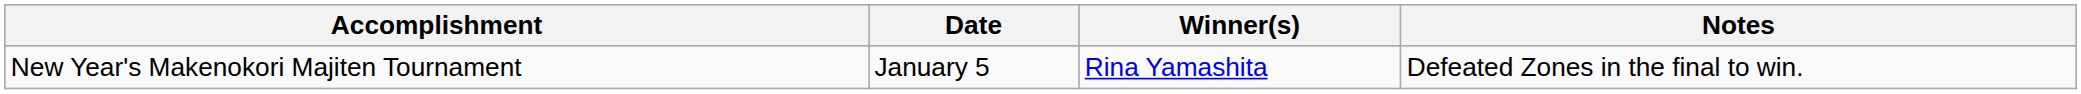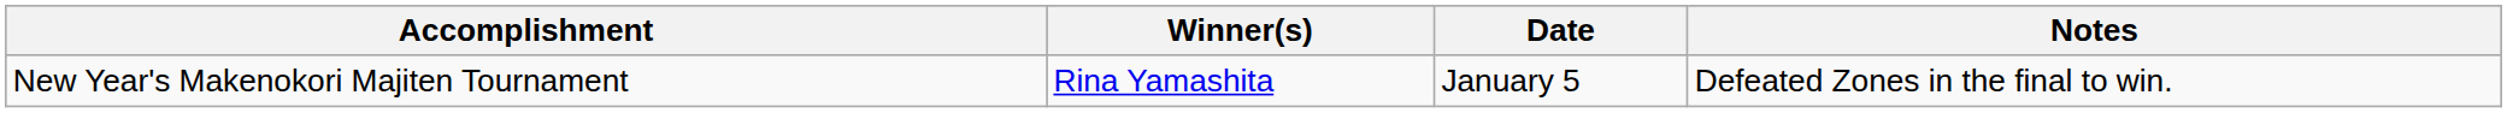 <table class="wikitable" style="width:100%;">
 <tr>
 <th>Accomplishment</th>
+<th>Winner(s)</th>
 <th>Date</th>
-<th>Winner(s)</th>
 <th>Notes</th>
 </tr>
 <tr>
 <td>New Year's Makenokori Majiten Tournament</td>
+<td><a href='#'>Rina Yamashita</a></td>
 <td>January 5</td>
-<td><a href='#'>Rina Yamashita</a></td>
 <td>Defeated Zones in the final to win.</td>
 </tr>
 </table>
